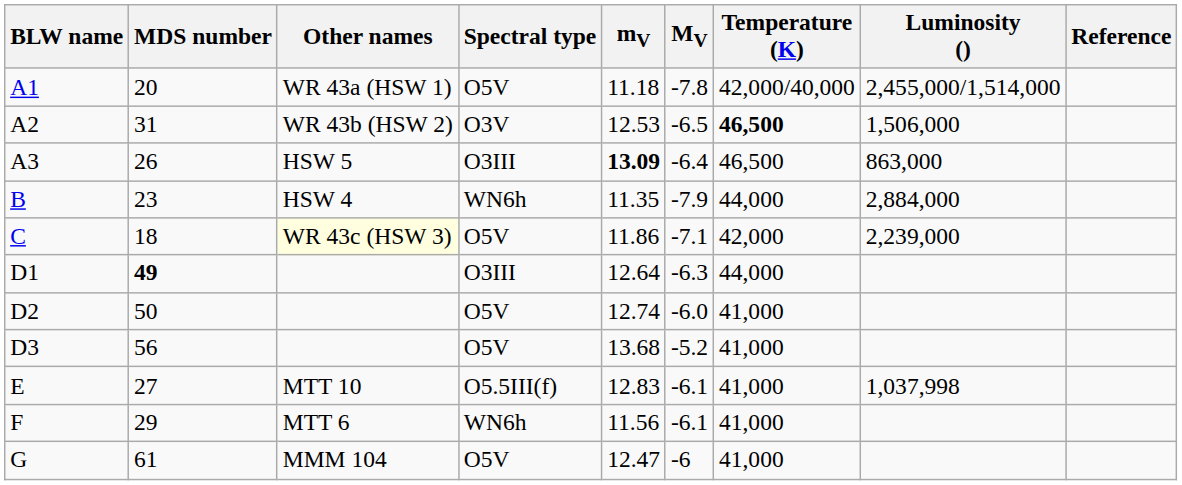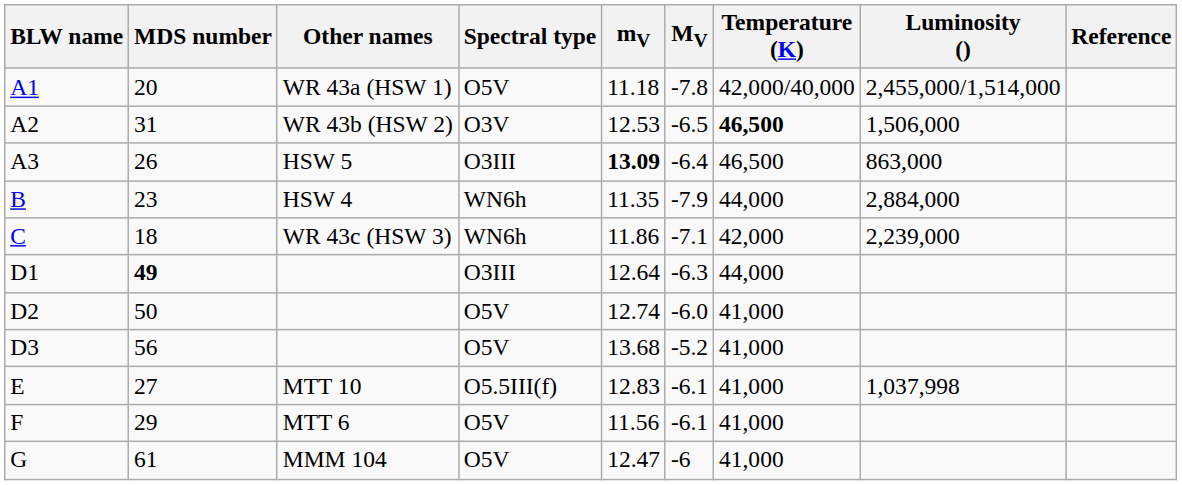 <table class="wikitable sortable">
 <tr>
 <th>BLW name</th>
 <th>MDS number</th>
 <th>Other names</th>
 <th>Spectral type</th>
 <th>m<sub>V</sub></th>
 <th>M<sub>V</sub></th>
 <th>Temperature<br>(<a href='#'>K</a>)</th>
 <th>Luminosity<br>(<strong></strong>)</th>
 <th>Reference</th>
 </tr>
 <tr>
 <td><a href='#'>A1</a></td>
 <td>20</td>
 <td>WR 43a (HSW 1)</td>
 <td>O5V</td>
 <td>11.18</td>
 <td>-7.8</td>
 <td>42,000/40,000</td>
 <td>2,455,000/1,514,000</td>
 <td></td>
 </tr>
 <tr>
 <td>A2</td>
 <td>31</td>
 <td>WR 43b (HSW 2)</td>
 <td>O3V</td>
 <td>12.53</td>
 <td>-6.5</td>
 <td><strong>46,500</strong></td>
 <td>1,506,000</td>
 <td></td>
 </tr>
 <tr>
 <td>A3</td>
 <td>26</td>
 <td>HSW 5</td>
 <td>O3III</td>
 <td><strong>13.09</strong></td>
 <td>-6.4</td>
 <td>46,500</td>
 <td>863,000</td>
 <td></td>
 </tr>
 <tr>
 <td><a href='#'>B</a></td>
 <td>23</td>
 <td>HSW 4</td>
 <td>WN6h</td>
 <td>11.35</td>
 <td>-7.9</td>
 <td>44,000</td>
 <td>2,884,000</td>
 <td></td>
 </tr>
 <tr>
 <td><a href='#'>C</a></td>
 <td>18</td>
-<td style="background: lightyellow;">WR 43c (HSW 3)</td>
-<td>O5V</td>
+<td>WR 43c (HSW 3)</td>
+<td>WN6h</td>
 <td>11.86</td>
 <td>-7.1</td>
 <td>42,000</td>
 <td>2,239,000</td>
 <td></td>
 </tr>
 <tr>
 <td>D1</td>
 <td><strong>49</strong></td>
 <td></td>
 <td>O3III</td>
 <td>12.64</td>
 <td>-6.3</td>
 <td>44,000</td>
 <td></td>
 <td></td>
 </tr>
 <tr>
 <td>D2</td>
 <td>50</td>
 <td></td>
 <td>O5V</td>
 <td>12.74</td>
 <td>-6.0</td>
 <td>41,000</td>
 <td></td>
 <td></td>
 </tr>
 <tr>
 <td>D3</td>
 <td>56</td>
 <td></td>
 <td>O5V</td>
 <td>13.68</td>
 <td>-5.2</td>
 <td>41,000</td>
 <td></td>
 <td></td>
 </tr>
 <tr>
 <td>E</td>
 <td>27</td>
 <td>MTT 10</td>
 <td>O5.5III(f)</td>
 <td>12.83</td>
 <td>-6.1</td>
 <td>41,000</td>
 <td>1,037,998</td>
 <td></td>
 </tr>
 <tr>
 <td>F</td>
 <td>29</td>
 <td>MTT 6</td>
-<td>WN6h</td>
+<td>O5V</td>
 <td>11.56</td>
 <td>-6.1</td>
 <td>41,000</td>
 <td></td>
 <td></td>
 </tr>
 <tr>
 <td>G</td>
 <td>61</td>
 <td>MMM 104</td>
 <td>O5V</td>
 <td>12.47</td>
 <td>-6</td>
 <td>41,000</td>
 <td></td>
 <td></td>
 </tr>
 </table>
